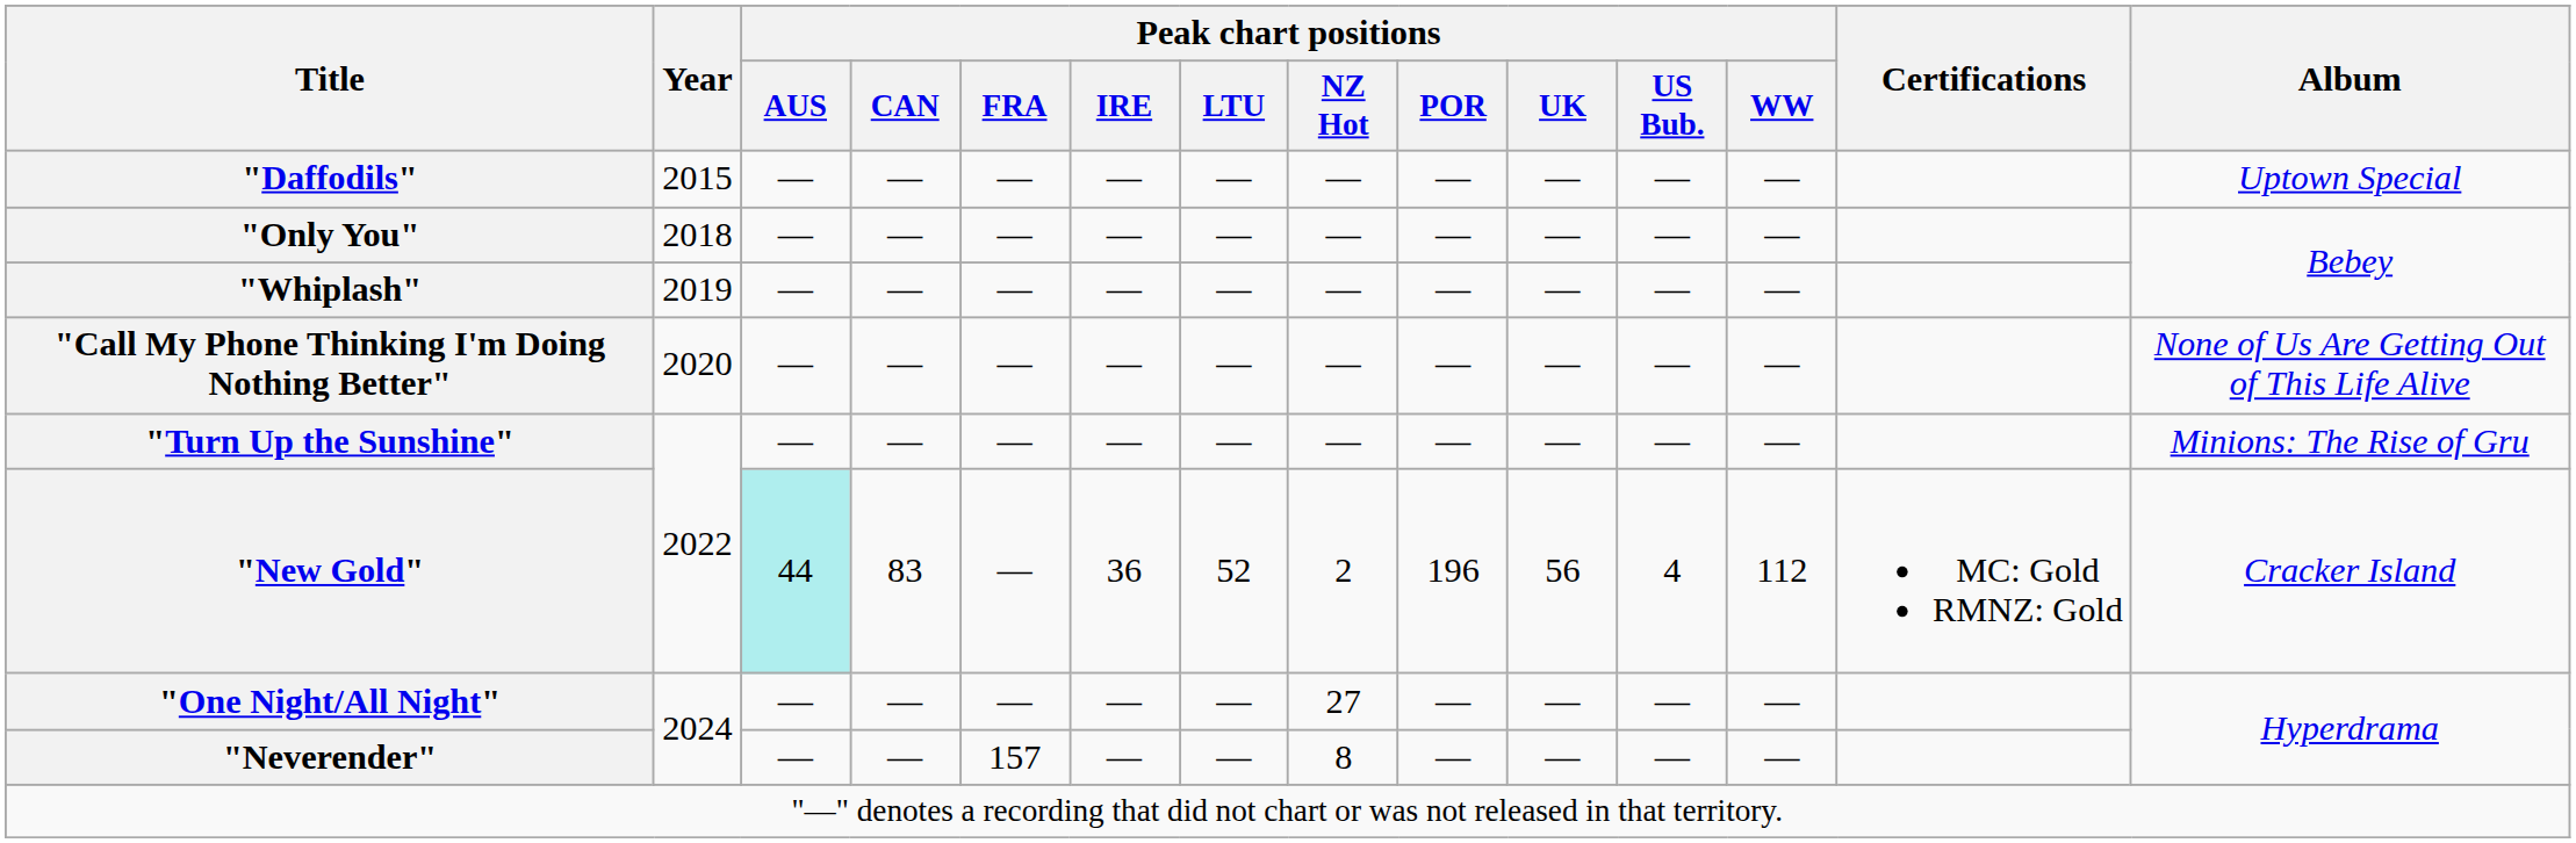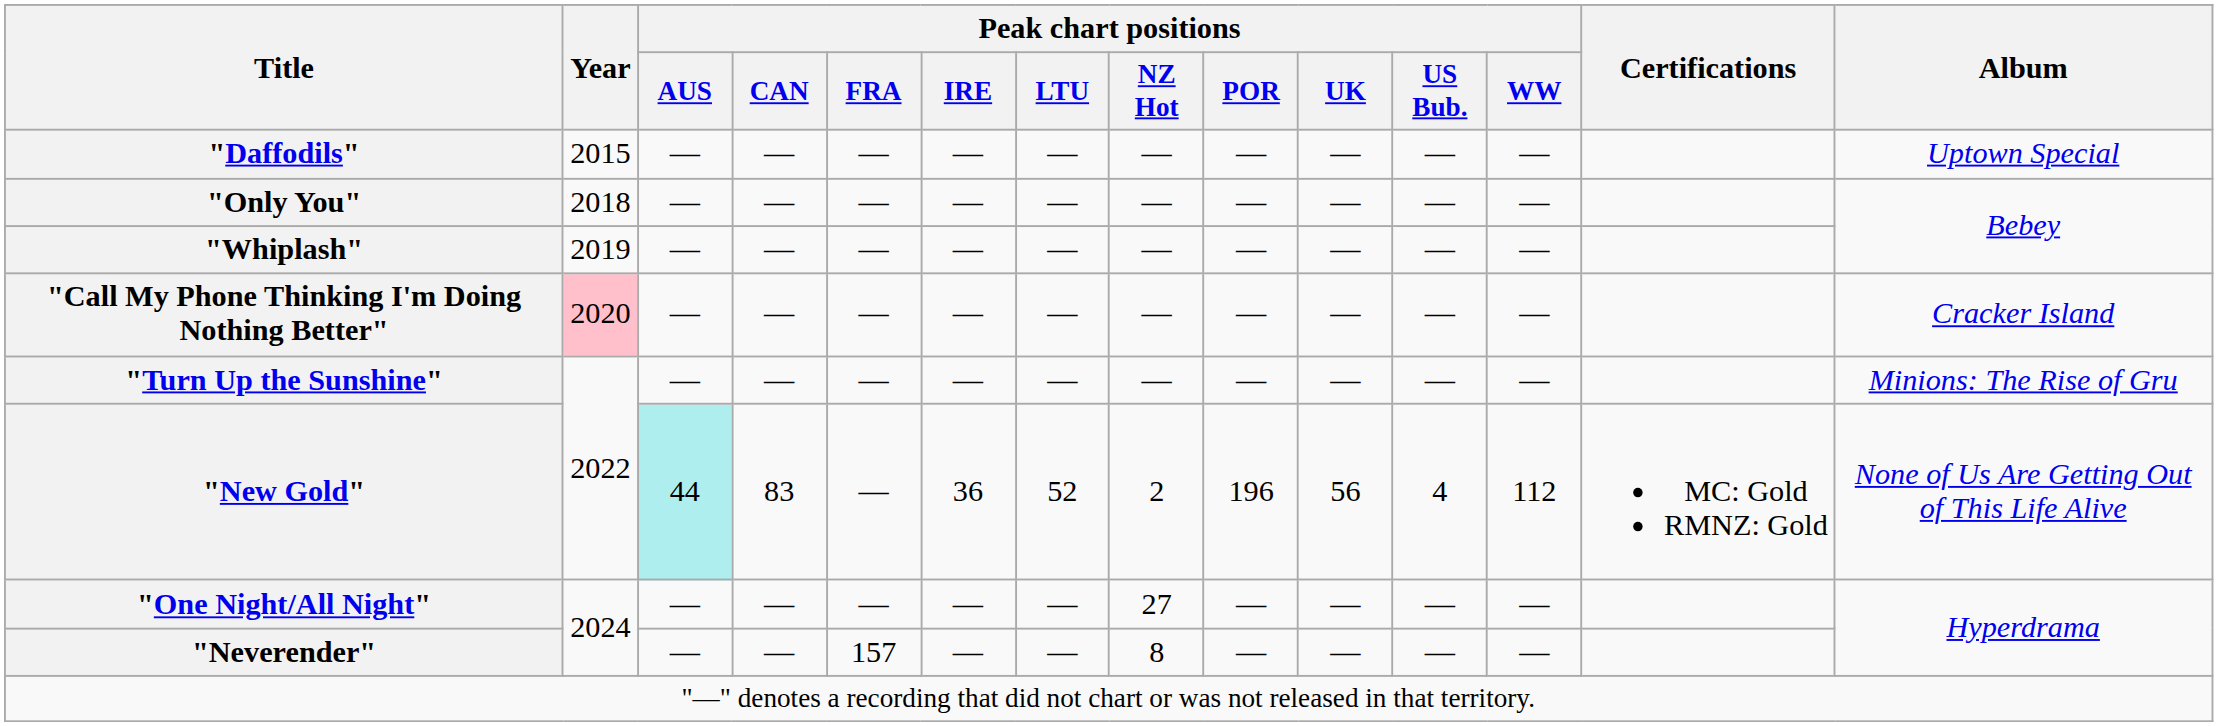 <table class="wikitable plainrowheaders" style="text-align:center">
 <tr>
 <th scope="col" rowspan="2" style="width:18em;">Title</th>
 <th scope="col" rowspan="2" style="width:1em;">Year</th>
 <th scope="col" colspan="10">Peak chart positions</th>
 <th scope="col" rowspan="2">Certifications</th>
 <th scope="col" rowspan="2" style="width:12em;">Album</th>
 </tr>
 <tr>
 <th scope="col" style="width:3em;font-size:90%;"><a href='#'>AUS</a><br></th>
 <th scope="col" style="width:3em;font-size:90%;"><a href='#'>CAN</a><br></th>
 <th scope="col" style="width:3em;font-size:90%;"><a href='#'>FRA</a><br></th>
 <th scope="col" style="width:3em;font-size:90%;"><a href='#'>IRE</a><br></th>
 <th scope="col" style="width:3em;font-size:90%;"><a href='#'>LTU</a><br></th>
 <th scope="col" style="width:3em;font-size:90%;"><a href='#'>NZ<br>Hot</a><br></th>
 <th scope="col" style="width:3em;font-size:90%;"><a href='#'>POR</a><br></th>
 <th scope="col" style="width:3em;font-size:90%;"><a href='#'>UK</a><br></th>
 <th scope="col" style="width:3em;font-size:90%;"><a href='#'>US<br>Bub.</a><br></th>
 <th scope="col" style="width:3em;font-size:90%;"><a href='#'>WW</a><br></th>
 </tr>
 <tr>
 <th scope="row">"<a href='#'>Daffodils</a>"<br></th>
 <td>2015</td>
 <td>—</td>
 <td>—</td>
 <td>—</td>
 <td>—</td>
 <td>—</td>
 <td>—</td>
 <td>—</td>
 <td>—</td>
 <td>—</td>
 <td>—</td>
 <td></td>
 <td><em><a href='#'>Uptown Special</a></em></td>
 </tr>
 <tr>
 <th scope="row">"Only You"<br></th>
 <td>2018</td>
 <td>—</td>
 <td>—</td>
 <td>—</td>
 <td>—</td>
 <td>—</td>
 <td>—</td>
 <td>—</td>
 <td>—</td>
 <td>—</td>
 <td>—</td>
 <td></td>
 <td rowspan="2"><em><a href='#'>Bebey</a></em></td>
 </tr>
 <tr>
 <th scope="row">"Whiplash"<br></th>
 <td>2019</td>
 <td>—</td>
 <td>—</td>
 <td>—</td>
 <td>—</td>
 <td>—</td>
 <td>—</td>
 <td>—</td>
 <td>—</td>
 <td>—</td>
 <td>—</td>
 <td></td>
 </tr>
 <tr>
 <th scope="row">"Call My Phone Thinking I'm Doing Nothing Better"<br></th>
-<td>2020</td>
+<td style="background: pink;">2020</td>
 <td>—</td>
 <td>—</td>
 <td>—</td>
 <td>—</td>
 <td>—</td>
 <td>—</td>
 <td>—</td>
 <td>—</td>
 <td>—</td>
 <td>—</td>
 <td></td>
-<td><em><a href='#'>None of Us Are Getting Out of This Life Alive</a></em></td>
+<td><em><a href='#'>Cracker Island</a></em></td>
 </tr>
 <tr>
 <th scope="row">"<a href='#'>Turn Up the Sunshine</a>" <br></th>
 <td rowspan="2">2022</td>
 <td>—</td>
 <td>—</td>
 <td>—</td>
 <td>—</td>
 <td>—</td>
 <td>—</td>
 <td>—</td>
 <td>—</td>
 <td>—</td>
 <td>—</td>
 <td></td>
 <td><em><a href='#'>Minions: The Rise of Gru</a></em></td>
 </tr>
 <tr>
 <th scope="row">"<a href='#'>New Gold</a>" <br></th>
 <td style="background: paleturquoise;">44</td>
 <td>83</td>
 <td>—</td>
 <td>36</td>
 <td>52</td>
 <td>2</td>
 <td>196</td>
 <td>56</td>
 <td>4</td>
 <td>112</td>
 <td><br><ul><li>MC: Gold</li><li>RMNZ: Gold</li></ul></td>
-<td><em><a href='#'>Cracker Island</a></em></td>
+<td><em><a href='#'>None of Us Are Getting Out of This Life Alive</a></em></td>
 </tr>
 <tr>
 <th scope="row">"<a href='#'>One Night/All Night</a>" <br></th>
 <td rowspan="2">2024</td>
 <td>—</td>
 <td>—</td>
 <td>—</td>
 <td>—</td>
 <td>—</td>
 <td>27</td>
 <td>—</td>
 <td>—</td>
 <td>—</td>
 <td>—</td>
 <td></td>
 <td rowspan="2"><em><a href='#'>Hyperdrama</a></em></td>
 </tr>
 <tr>
 <th scope="row">"Neverender" <br></th>
 <td>—</td>
 <td>—</td>
 <td>157</td>
 <td>—</td>
 <td>—</td>
 <td>8</td>
 <td>—</td>
 <td>—</td>
 <td>—</td>
 <td>—</td>
 <td></td>
 </tr>
 <tr>
 <td colspan="16" style="font-size:90%">"—" denotes a recording that did not chart or was not released in that territory.</td>
 </tr>
 </table>
